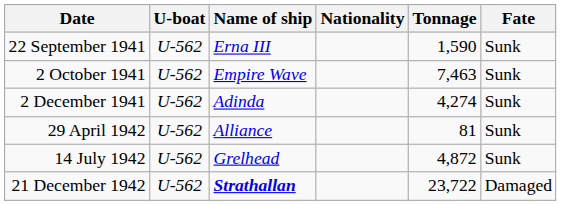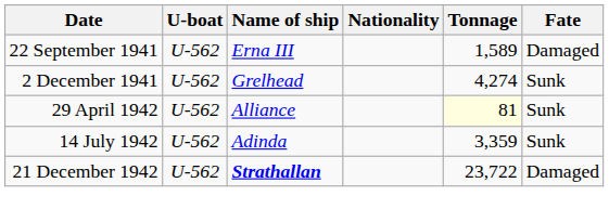 <table class="wikitable sortable">
 <tr>
 <th>Date</th>
 <th>U-boat</th>
 <th>Name of ship</th>
 <th>Nationality</th>
 <th>Tonnage</th>
 <th>Fate</th>
 </tr>
 <tr>
 <td align="right">22 September 1941</td>
 <td align="center"><em>U-562</em></td>
 <td align="left"><a href='#'><em>Erna III</em></a></td>
 <td align="left"></td>
-<td align="right">1,590</td>
-<td align="left">Sunk</td>
-</tr>
-<tr>
-<td align="right">2 October 1941</td>
-<td align="center"><em>U-562</em></td>
-<td align="left"><em><a href='#'>Empire Wave</a></em></td>
-<td align="left"></td>
-<td align="right">7,463</td>
-<td align="left">Sunk</td>
+<td align="right">1,589</td>
+<td align="left">Damaged</td>
 </tr>
 <tr>
 <td align="right">2 December 1941</td>
 <td align="center"><em>U-562</em></td>
-<td align="left"><a href='#'><em>Adinda</em></a></td>
+<td align="left"><a href='#'><em>Grelhead</em></a></td>
 <td align="left"></td>
 <td align="right">4,274</td>
 <td align="left">Sunk</td>
 </tr>
 <tr>
 <td align="right">29 April 1942</td>
 <td align="center"><em>U-562</em></td>
 <td align="left"><a href='#'><em>Alliance</em></a></td>
 <td align="left"></td>
-<td align="right">81</td>
+<td align="right" style="background: lightyellow;">81</td>
 <td align="left">Sunk</td>
 </tr>
 <tr>
 <td align="right">14 July 1942</td>
 <td align="center"><em>U-562</em></td>
-<td align="left"><a href='#'><em>Grelhead</em></a></td>
+<td align="left"><a href='#'><em>Adinda</em></a></td>
 <td align="left"></td>
-<td align="right">4,872</td>
+<td align="right">3,359</td>
 <td align="left">Sunk</td>
 </tr>
 <tr>
 <td align="right">21 December 1942</td>
 <td align="center"><em>U-562</em></td>
 <td align="left"><strong><a href='#'><em>Strathallan</em></a></strong></td>
 <td align="left"></td>
 <td align="right">23,722</td>
 <td align="left">Damaged</td>
 </tr>
 </table>
